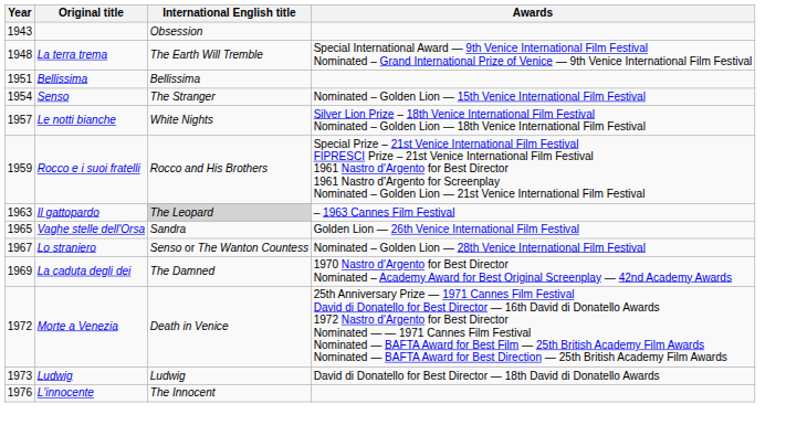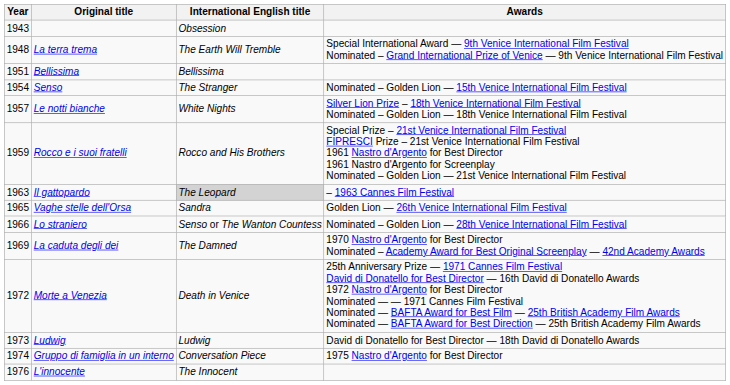 <table class=wikitable>
 <tr>
 <th>Year</th>
 <th>Original title</th>
 <th>International English title</th>
 <th>Awards</th>
 </tr>
 <tr>
 <td>1943</td>
 <td></td>
 <td><em>Obsession</em></td>
 <td></td>
 </tr>
 <tr>
 <td>1948</td>
 <td><em><a href='#'>La terra trema</a></em></td>
 <td><em>The Earth Will Tremble</em></td>
 <td>Special International Award — <a href='#'>9th Venice International Film Festival</a><br>Nominated – <a href='#'>Grand International Prize of Venice</a> — 9th Venice International Film Festival</td>
 </tr>
 <tr>
 <td>1951</td>
 <td><em><a href='#'>Bellissima</a></em></td>
 <td><em>Bellissima</em></td>
 <td></td>
 </tr>
 <tr>
 <td>1954</td>
 <td><em><a href='#'>Senso</a></em></td>
 <td><em>The Stranger</em></td>
 <td>Nominated – Golden Lion — <a href='#'>15th Venice International Film Festival</a></td>
 </tr>
 <tr>
 <td>1957</td>
 <td><em><a href='#'>Le notti bianche</a></em></td>
 <td><em>White Nights</em></td>
 <td><a href='#'>Silver Lion Prize</a> – <a href='#'>18th Venice International Film Festival</a><br>Nominated – Golden Lion — 18th Venice International Film Festival</td>
 </tr>
 <tr>
 <td>1959</td>
 <td><em><a href='#'>Rocco e i suoi fratelli</a></em></td>
 <td><em>Rocco and His Brothers</em></td>
 <td>Special Prize – <a href='#'>21st Venice International Film Festival</a><br><a href='#'>FIPRESCI</a> Prize – 21st Venice International Film Festival<br>1961 <a href='#'>Nastro d'Argento</a> for Best Director<br>1961 Nastro d'Argento for Screenplay<br>Nominated – Golden Lion — 21st Venice International Film Festival</td>
 </tr>
 <tr>
 <td>1963</td>
 <td><em><a href='#'>Il gattopardo</a></em></td>
 <td style="background: lightgrey;"><em>The Leopard</em></td>
 <td> – <a href='#'>1963 Cannes Film Festival</a></td>
 </tr>
 <tr>
 <td>1965</td>
 <td><em><a href='#'>Vaghe stelle dell'Orsa</a></em></td>
 <td><em>Sandra</em></td>
 <td>Golden Lion — <a href='#'>26th Venice International Film Festival</a></td>
 </tr>
 <tr>
-<td>1967</td>
+<td>1966</td>
 <td><em><a href='#'>Lo straniero</a></em></td>
 <td><em>Senso</em> or <em>The Wanton Countess</em></td>
 <td>Nominated – Golden Lion — <a href='#'>28th Venice International Film Festival</a></td>
 </tr>
 <tr>
 <td>1969</td>
 <td><em><a href='#'>La caduta degli dei</a></em></td>
 <td><em>The Damned</em></td>
 <td>1970 <a href='#'>Nastro d'Argento</a> for Best Director <br> Nominated – <a href='#'>Academy Award for Best Original Screenplay</a> — <a href='#'>42nd Academy Awards</a></td>
 </tr>
 <tr>
 <td>1972</td>
 <td><em><a href='#'>Morte a Venezia</a></em></td>
 <td><em>Death in Venice</em></td>
 <td>25th Anniversary Prize — <a href='#'>1971 Cannes Film Festival</a><br><a href='#'>David di Donatello for Best Director</a> — 16th David di Donatello Awards<br>1972 <a href='#'>Nastro d'Argento</a> for Best Director<br>Nominated —  — 1971 Cannes Film Festival<br>Nominated — <a href='#'>BAFTA Award for Best Film</a> — <a href='#'>25th British Academy Film Awards</a><br>Nominated — <a href='#'>BAFTA Award for Best Direction</a> — 25th British Academy Film Awards</td>
 </tr>
 <tr>
 <td>1973</td>
 <td><em><a href='#'>Ludwig</a></em></td>
 <td><em>Ludwig</em></td>
 <td>David di Donatello for Best Director — 18th David di Donatello Awards</td>
 </tr>
 <tr>
+<td>1974</td>
+<td><em><a href='#'>Gruppo di famiglia in un interno</a></em></td>
+<td><em>Conversation Piece</em></td>
+<td>1975 <a href='#'>Nastro d'Argento</a> for Best Director</td>
+</tr>
+<tr>
 <td>1976</td>
 <td><em><a href='#'>L'innocente</a></em></td>
 <td><em>The Innocent</em></td>
 <td></td>
 </tr>
 </table>
